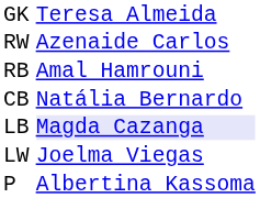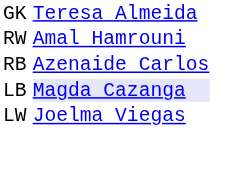 <table border="0" cellpadding="0">
 <tr>
 <td>GK</td>
 <td align=right></td>
 <td><a href='#'>Teresa Almeida</a></td>
 </tr>
 <tr>
 <td>RW</td>
 <td align=right></td>
-<td><a href='#'>Azenaide Carlos</a></td>
+<td><a href='#'>Amal Hamrouni</a></td>
 </tr>
 <tr>
 <td>RB</td>
 <td align=right></td>
-<td><a href='#'>Amal Hamrouni</a></td>
-</tr>
-<tr>
-<td>CB</td>
-<td align=right></td>
-<td><a href='#'>Natália Bernardo</a></td>
+<td><a href='#'>Azenaide Carlos</a></td>
 </tr>
 <tr>
 <td>LB</td>
 <td align=right></td>
 <td style="background: lavender;"><a href='#'>Magda Cazanga</a></td>
 </tr>
 <tr>
 <td>LW</td>
 <td align=right></td>
 <td><a href='#'>Joelma Viegas</a></td>
 </tr>
-<tr>
-<td>P</td>
-<td align=right></td>
-<td><a href='#'>Albertina Kassoma</a></td>
-</tr>
 </table>
